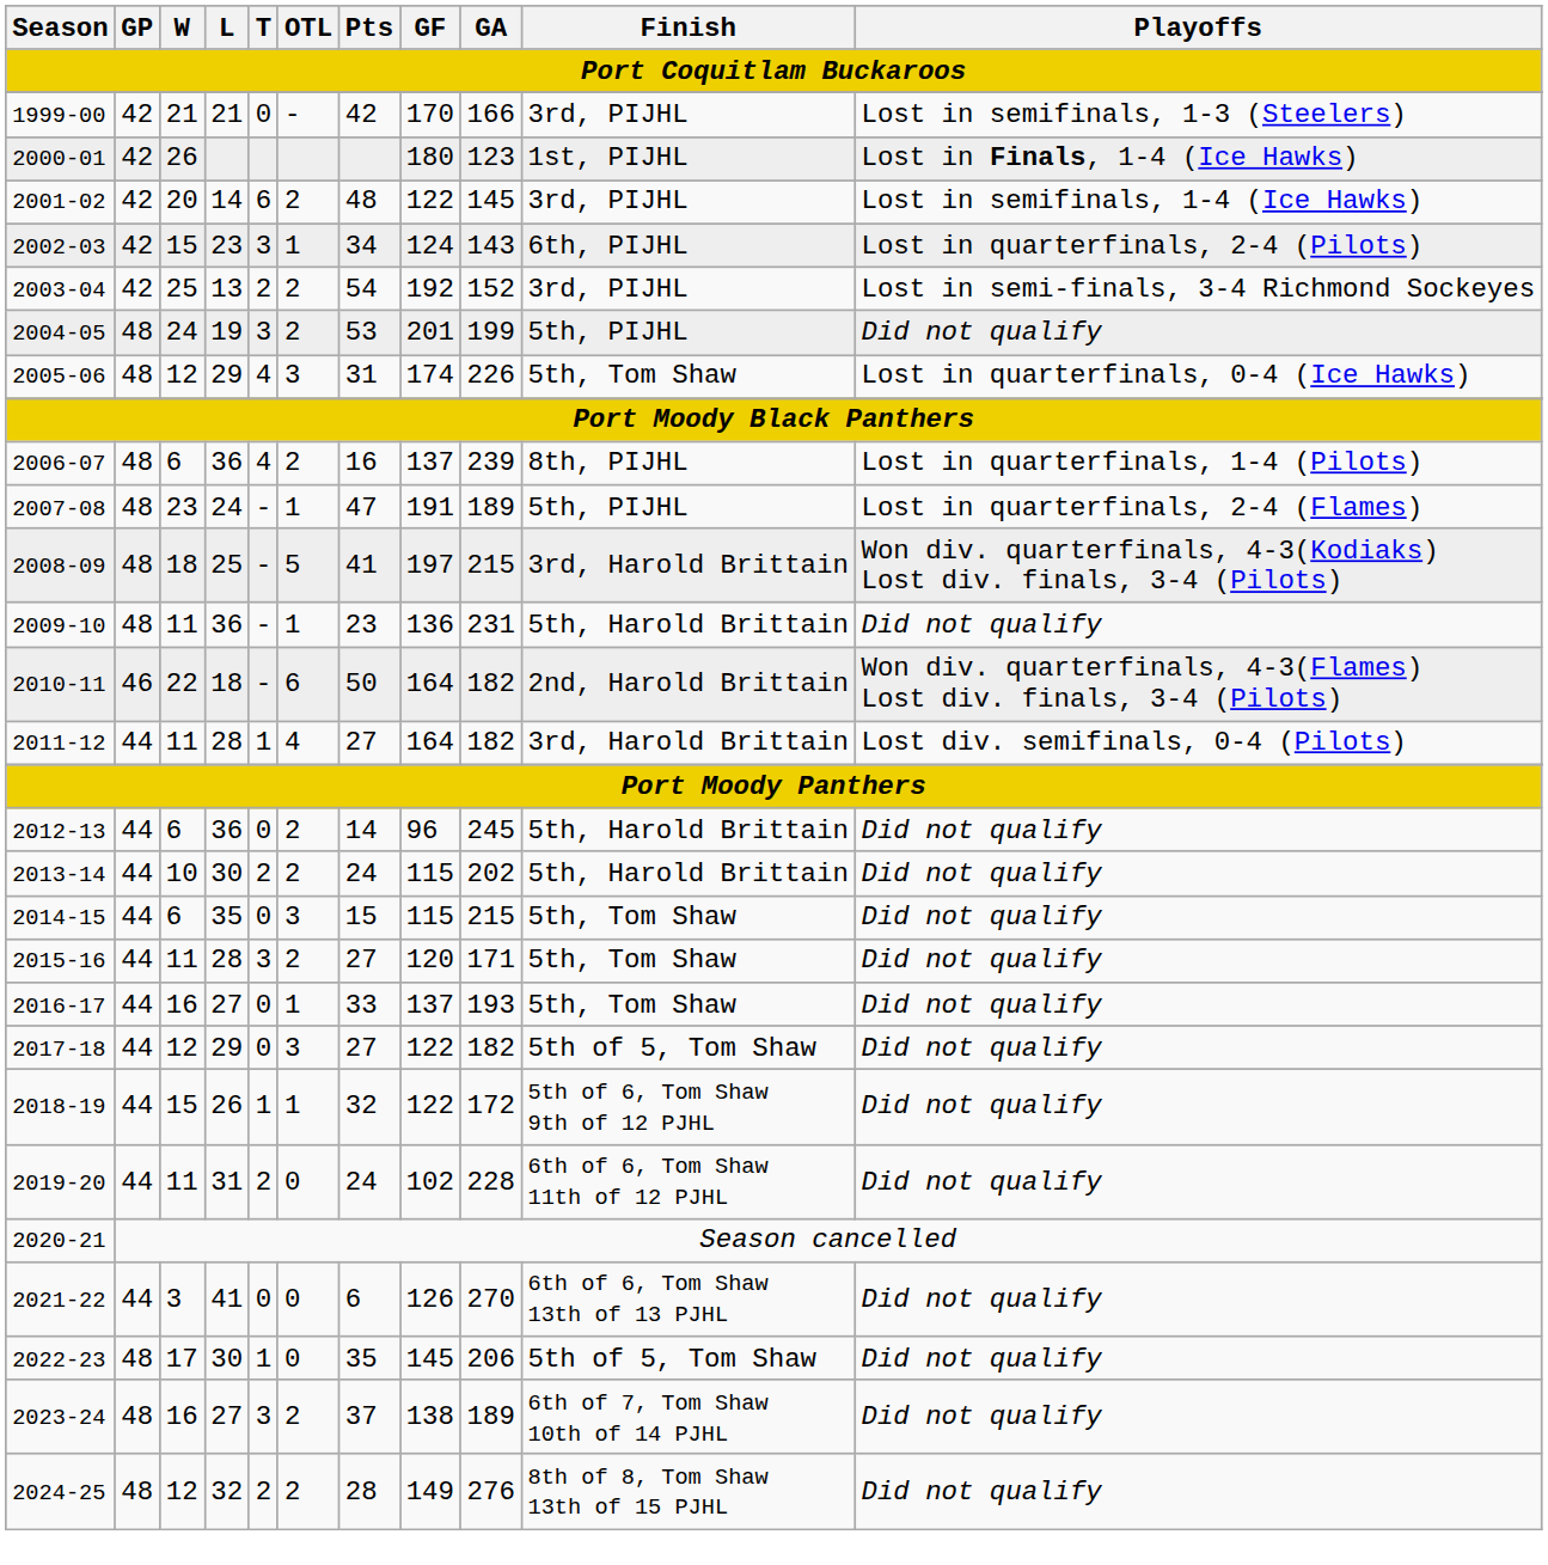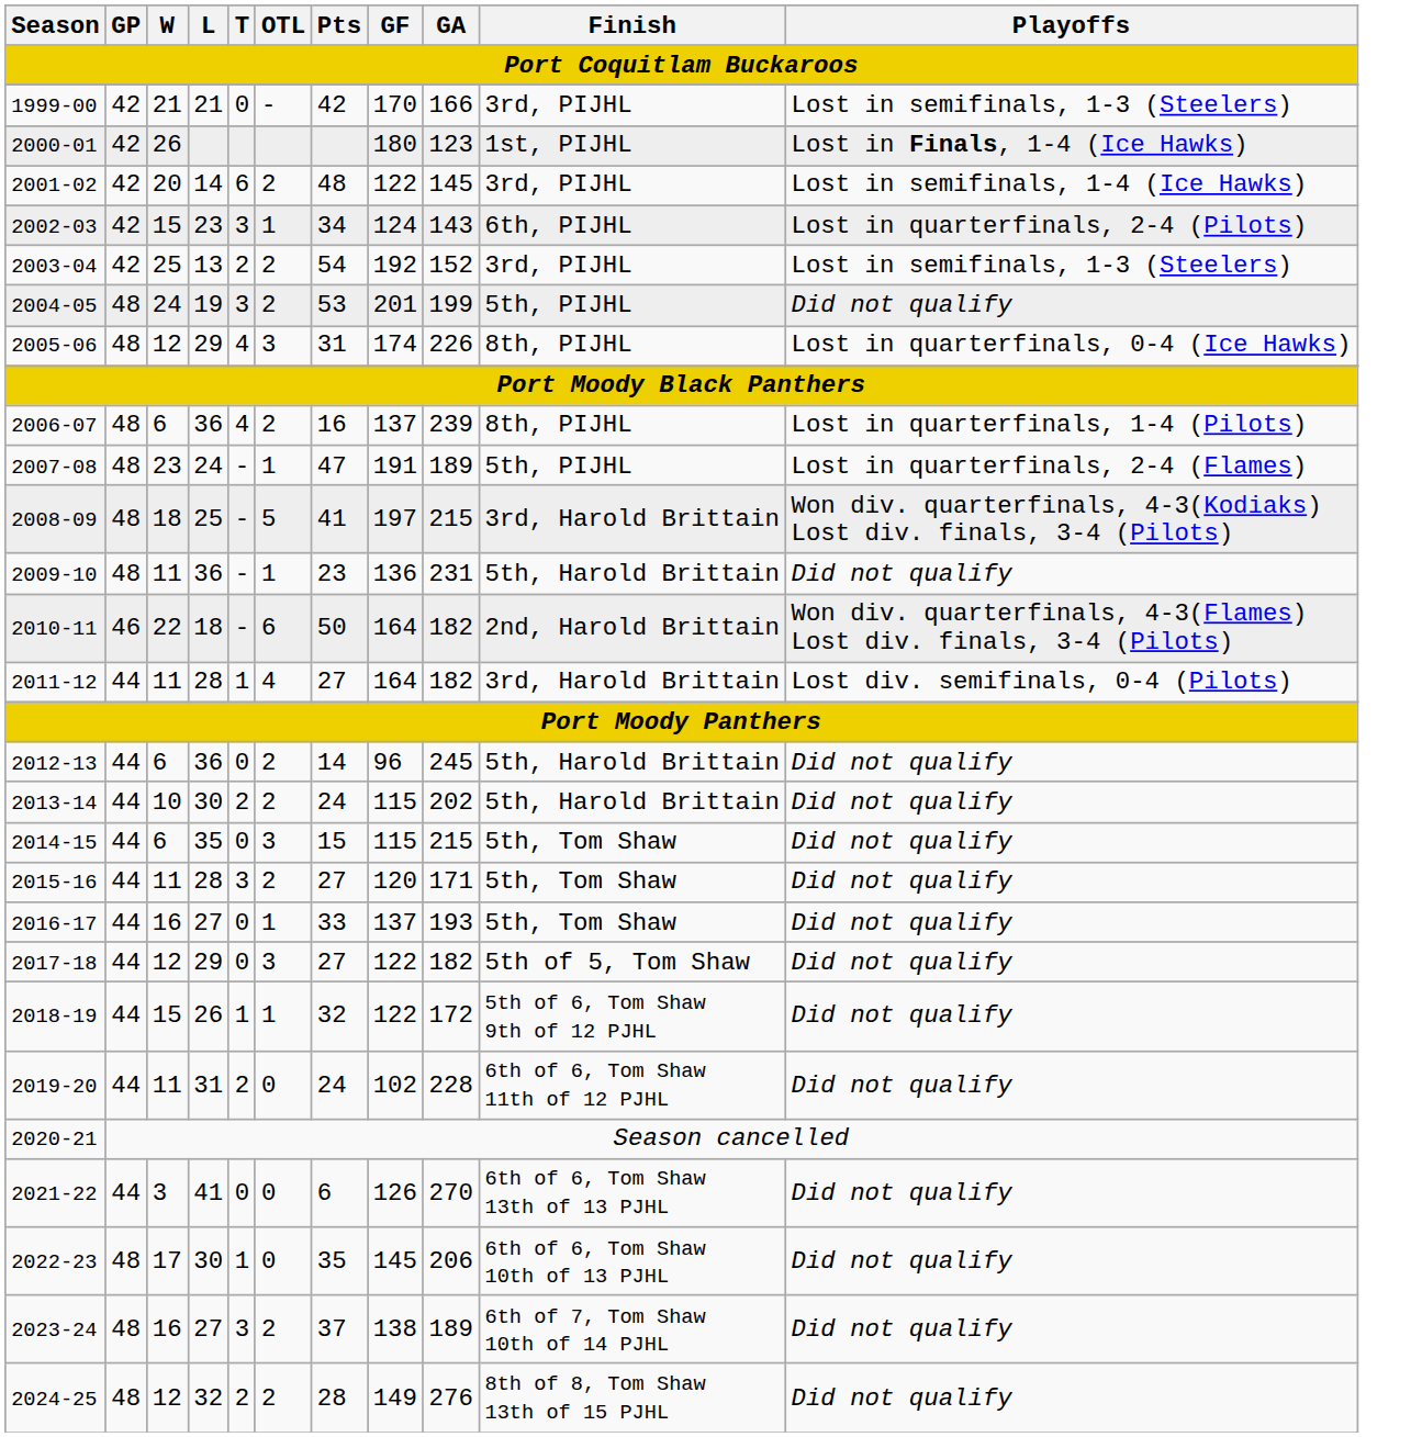 <table class="wikitable">
 <tr>
 <th>Season</th>
 <th>GP</th>
 <th>W</th>
 <th>L</th>
 <th>T</th>
 <th>OTL</th>
 <th>Pts</th>
 <th>GF</th>
 <th>GA</th>
 <th>Finish</th>
 <th>Playoffs</th>
 </tr>
 <tr align="center"  bgcolor="#eed;">
 <td colspan="11"><strong><em>Port Coquitlam Buckaroos</em></strong></td>
 </tr>
 <tr>
 </tr>
 <tr>
 <td><small>1999-00</small></td>
 <td>42</td>
 <td>21</td>
 <td>21</td>
 <td>0</td>
 <td>-</td>
 <td>42</td>
 <td>170</td>
 <td>166</td>
 <td>3rd, PIJHL</td>
 <td>Lost in semifinals, 1-3 (<a href='#'>Steelers</a>)</td>
 </tr>
 <tr style="background:#eee;">
 <td><small>2000-01</small></td>
 <td>42</td>
 <td>26</td>
 <td></td>
 <td></td>
 <td></td>
 <td></td>
 <td>180</td>
 <td>123</td>
 <td>1st, PIJHL</td>
 <td>Lost in <strong>Finals</strong>, 1-4 (<a href='#'>Ice Hawks</a>)</td>
 </tr>
 <tr>
 <td><small>2001-02</small></td>
 <td>42</td>
 <td>20</td>
 <td>14</td>
 <td>6</td>
 <td>2</td>
 <td>48</td>
 <td>122</td>
 <td>145</td>
 <td>3rd, PIJHL</td>
 <td>Lost in semifinals, 1-4 (<a href='#'>Ice Hawks</a>)</td>
 </tr>
 <tr style="background:#eee;">
 <td><small>2002-03</small></td>
 <td>42</td>
 <td>15</td>
 <td>23</td>
 <td>3</td>
 <td>1</td>
 <td>34</td>
 <td>124</td>
 <td>143</td>
 <td>6th, PIJHL</td>
 <td>Lost in quarterfinals, 2-4 (<a href='#'>Pilots</a>)</td>
 </tr>
 <tr>
 <td><small>2003-04</small></td>
 <td>42</td>
 <td>25</td>
 <td>13</td>
 <td>2</td>
 <td>2</td>
 <td>54</td>
 <td>192</td>
 <td>152</td>
 <td>3rd, PIJHL</td>
-<td>Lost in semi-finals, 3-4 Richmond Sockeyes</td>
+<td>Lost in semifinals, 1-3 (<a href='#'>Steelers</a>)</td>
 </tr>
 <tr style="background:#eee;">
 <td><small>2004-05</small></td>
 <td>48</td>
 <td>24</td>
 <td>19</td>
 <td>3</td>
 <td>2</td>
 <td>53</td>
 <td>201</td>
 <td>199</td>
 <td>5th, PIJHL</td>
 <td><em>Did not qualify</em></td>
 </tr>
 <tr>
 <td><small>2005-06</small></td>
 <td>48</td>
 <td>12</td>
 <td>29</td>
 <td>4</td>
 <td>3</td>
 <td>31</td>
 <td>174</td>
 <td>226</td>
-<td>5th, Tom Shaw</td>
+<td>8th, PIJHL</td>
 <td>Lost in quarterfinals, 0-4 (<a href='#'>Ice Hawks</a>)</td>
 </tr>
 <tr style="background:#eee;">
 </tr>
 <tr align="center"  bgcolor="#eed;">
 <td colspan="11"><strong><em>Port Moody Black Panthers</em></strong></td>
 </tr>
 <tr>
 <td><small>2006-07</small></td>
 <td>48</td>
 <td>6</td>
 <td>36</td>
 <td>4</td>
 <td>2</td>
 <td>16</td>
 <td>137</td>
 <td>239</td>
 <td>8th, PIJHL</td>
 <td>Lost in quarterfinals, 1-4 (<a href='#'>Pilots</a>)</td>
 </tr>
 <tr>
 <td><small>2007-08</small></td>
 <td>48</td>
 <td>23</td>
 <td>24</td>
 <td>-</td>
 <td>1</td>
 <td>47</td>
 <td>191</td>
 <td>189</td>
 <td>5th, PIJHL</td>
 <td>Lost in quarterfinals, 2-4 (<a href='#'>Flames</a>)</td>
 </tr>
 <tr style="background:#eee;">
 <td><small>2008-09</small></td>
 <td>48</td>
 <td>18</td>
 <td>25</td>
 <td>-</td>
 <td>5</td>
 <td>41</td>
 <td>197</td>
 <td>215</td>
 <td>3rd, Harold Brittain</td>
 <td>Won div. quarterfinals, 4-3(<a href='#'>Kodiaks</a>)<br>Lost div. finals, 3-4 (<a href='#'>Pilots</a>)</td>
 </tr>
 <tr>
 <td><small>2009-10</small></td>
 <td>48</td>
 <td>11</td>
 <td>36</td>
 <td>-</td>
 <td>1</td>
 <td>23</td>
 <td>136</td>
 <td>231</td>
 <td>5th, Harold Brittain</td>
 <td><em>Did not qualify</em></td>
 </tr>
 <tr style="background:#eee;">
 <td><small>2010-11</small></td>
 <td>46</td>
 <td>22</td>
 <td>18</td>
 <td>-</td>
 <td>6</td>
 <td>50</td>
 <td>164</td>
 <td>182</td>
 <td>2nd, Harold Brittain</td>
 <td>Won div. quarterfinals, 4-3(<a href='#'>Flames</a>)<br>Lost div. finals, 3-4 (<a href='#'>Pilots</a>)</td>
 </tr>
 <tr>
 <td><small>2011-12</small></td>
 <td>44</td>
 <td>11</td>
 <td>28</td>
 <td>1</td>
 <td>4</td>
 <td>27</td>
 <td>164</td>
 <td>182</td>
 <td>3rd, Harold Brittain</td>
 <td>Lost div. semifinals, 0-4 (<a href='#'>Pilots</a>)</td>
 </tr>
 <tr style="background:#eee;">
 </tr>
 <tr align="center"  bgcolor="#eed;">
 <td colspan="11"><strong><em>Port Moody Panthers</em></strong></td>
 </tr>
 <tr>
 <td><small>2012-13</small></td>
 <td>44</td>
 <td>6</td>
 <td>36</td>
 <td>0</td>
 <td>2</td>
 <td>14</td>
 <td>96</td>
 <td>245</td>
 <td>5th, Harold Brittain</td>
 <td><em>Did not qualify</em></td>
 </tr>
 <tr>
 <td><small>2013-14</small></td>
 <td>44</td>
 <td>10</td>
 <td>30</td>
 <td>2</td>
 <td>2</td>
 <td>24</td>
 <td>115</td>
 <td>202</td>
 <td>5th, Harold Brittain</td>
 <td><em>Did not qualify</em></td>
 </tr>
 <tr>
 <td><small>2014-15</small></td>
 <td>44</td>
 <td>6</td>
 <td>35</td>
 <td>0</td>
 <td>3</td>
 <td>15</td>
 <td>115</td>
 <td>215</td>
 <td>5th, Tom Shaw</td>
 <td><em>Did not qualify</em></td>
 </tr>
 <tr>
 <td><small>2015-16</small></td>
 <td>44</td>
 <td>11</td>
 <td>28</td>
 <td>3</td>
 <td>2</td>
 <td>27</td>
 <td>120</td>
 <td>171</td>
 <td>5th, Tom Shaw</td>
 <td><em>Did not qualify</em></td>
 </tr>
 <tr>
 <td><small>2016-17</small></td>
 <td>44</td>
 <td>16</td>
 <td>27</td>
 <td>0</td>
 <td>1</td>
 <td>33</td>
 <td>137</td>
 <td>193</td>
 <td>5th, Tom Shaw</td>
 <td><em>Did not qualify</em></td>
 </tr>
 <tr>
 <td><small>2017-18</small></td>
 <td>44</td>
 <td>12</td>
 <td>29</td>
 <td>0</td>
 <td>3</td>
 <td>27</td>
 <td>122</td>
 <td>182</td>
 <td>5th of 5, Tom Shaw</td>
 <td><em>Did not qualify</em></td>
 </tr>
 <tr>
 <td><small>2018-19</small></td>
 <td>44</td>
 <td>15</td>
 <td>26</td>
 <td>1</td>
 <td>1</td>
 <td>32</td>
 <td>122</td>
 <td>172</td>
 <td><small>5th of 6, Tom Shaw<br>9th of 12 PJHL</small></td>
 <td><em>Did not qualify</em></td>
 </tr>
 <tr>
 <td><small>2019-20</small></td>
 <td>44</td>
 <td>11</td>
 <td>31</td>
 <td>2</td>
 <td>0</td>
 <td>24</td>
 <td>102</td>
 <td>228</td>
 <td><small>6th of 6, Tom Shaw<br>11th of 12 PJHL</small></td>
 <td><em>Did not qualify</em></td>
 </tr>
 <tr>
 <td><small>2020-21</small></td>
 <td align="center"; colspan="10"><em>Season cancelled</em></td>
 </tr>
 <tr>
 <td><small>2021-22</small></td>
 <td>44</td>
 <td>3</td>
 <td>41</td>
 <td>0</td>
 <td>0</td>
 <td>6</td>
 <td>126</td>
 <td>270</td>
 <td><small>6th of 6, Tom Shaw<br>13th of 13 PJHL</small></td>
 <td><em>Did not qualify</em></td>
 </tr>
 <tr>
 <td><small>2022-23</small></td>
 <td>48</td>
 <td>17</td>
 <td>30</td>
 <td>1</td>
 <td>0</td>
 <td>35</td>
 <td>145</td>
 <td>206</td>
-<td>5th of 5, Tom Shaw</td>
+<td><small>6th of 6, Tom Shaw<br>10th of 13 PJHL</small></td>
 <td><em>Did not qualify</em></td>
 </tr>
 <tr>
 <td><small>2023-24</small></td>
 <td>48</td>
 <td>16</td>
 <td>27</td>
 <td>3</td>
 <td>2</td>
 <td>37</td>
 <td>138</td>
 <td>189</td>
 <td><small>6th of 7, Tom Shaw<br>10th of 14 PJHL</small></td>
 <td><em>Did not qualify</em></td>
 </tr>
 <tr>
 <td><small>2024-25</small></td>
 <td>48</td>
 <td>12</td>
 <td>32</td>
 <td>2</td>
 <td>2</td>
 <td>28</td>
 <td>149</td>
 <td>276</td>
 <td><small>8th of 8, Tom Shaw<br>13th of 15 PJHL</small></td>
 <td><em>Did not qualify</em></td>
 </tr>
 </table>
